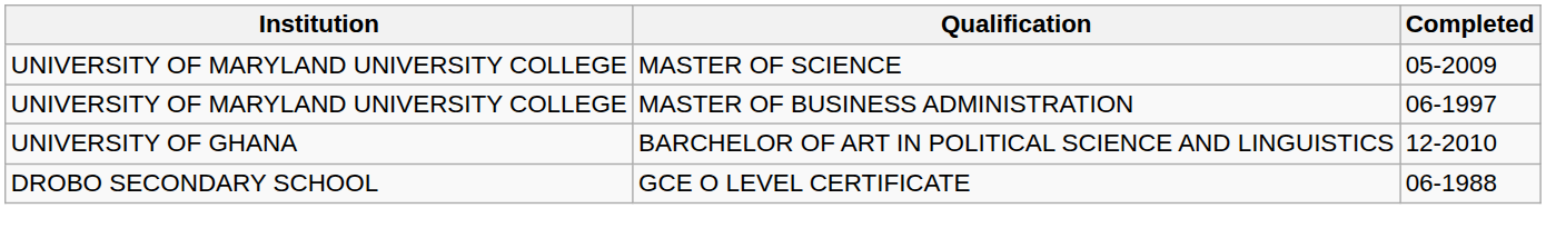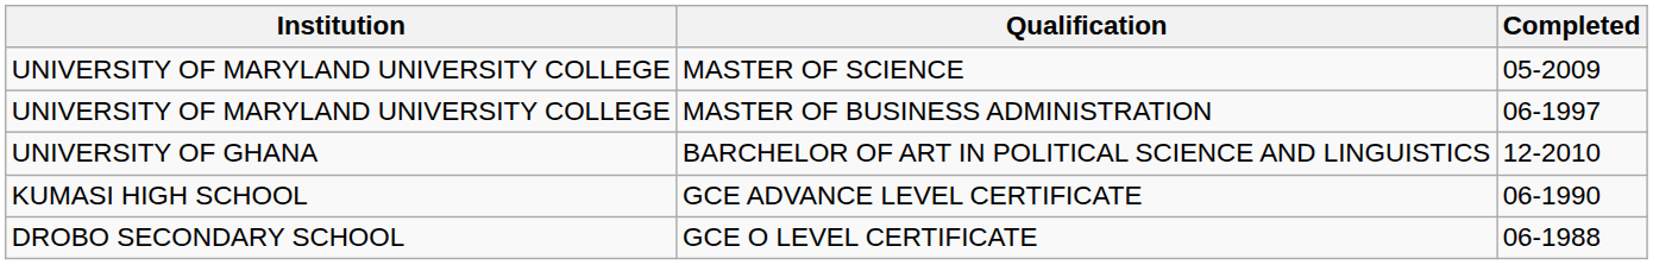 <table class="wikitable">
 <tr>
 <th>Institution</th>
 <th>Qualification</th>
 <th>Completed</th>
 </tr>
 <tr>
 <td>UNIVERSITY OF MARYLAND UNIVERSITY COLLEGE</td>
 <td>MASTER OF SCIENCE</td>
 <td>05-2009</td>
 </tr>
 <tr>
 <td>UNIVERSITY OF MARYLAND UNIVERSITY COLLEGE</td>
 <td>MASTER OF BUSINESS ADMINISTRATION</td>
 <td>06-1997</td>
 </tr>
 <tr>
 <td>UNIVERSITY OF GHANA</td>
 <td>BARCHELOR OF ART IN POLITICAL SCIENCE AND LINGUISTICS</td>
 <td>12-2010</td>
 </tr>
 <tr>
+<td>KUMASI HIGH SCHOOL</td>
+<td>GCE ADVANCE LEVEL CERTIFICATE</td>
+<td>06-1990</td>
+</tr>
+<tr>
 <td>DROBO SECONDARY SCHOOL</td>
 <td>GCE O LEVEL CERTIFICATE</td>
 <td>06-1988</td>
 </tr>
 </table>
